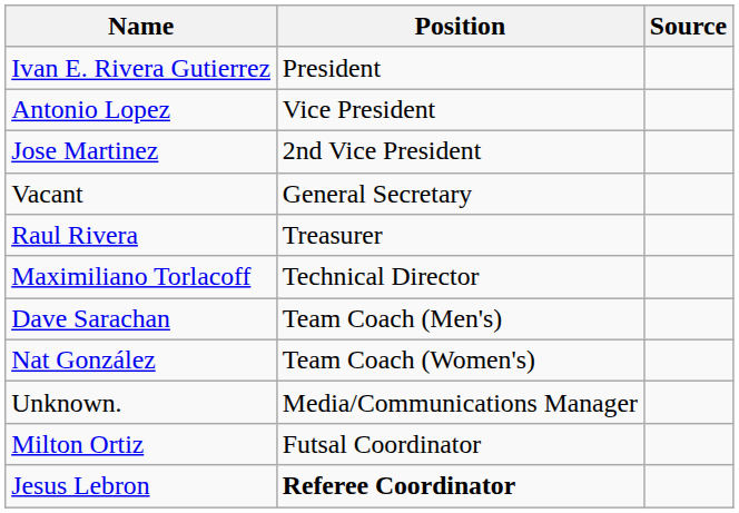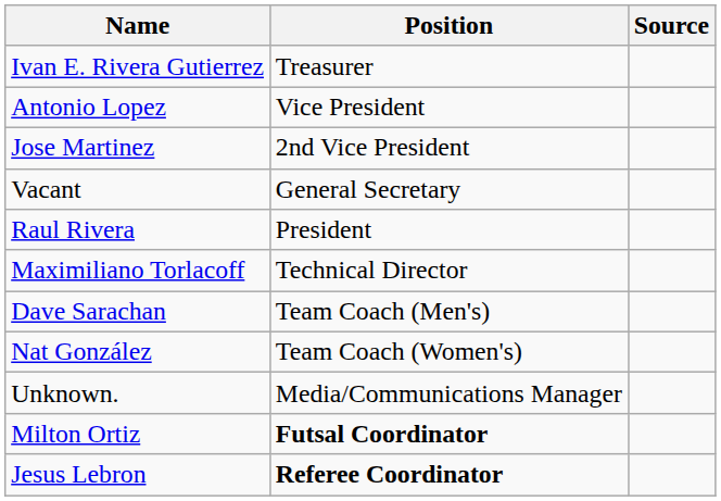 <table class="wikitable">
 <tr>
 <th>Name</th>
 <th>Position</th>
 <th>Source</th>
 </tr>
 <tr>
 <td> <a href='#'>Ivan E. Rivera Gutierrez</a></td>
-<td>President</td>
+<td>Treasurer</td>
 <td></td>
 </tr>
 <tr>
 <td> <a href='#'>Antonio Lopez</a></td>
 <td>Vice President</td>
 <td></td>
 </tr>
 <tr>
 <td> <a href='#'>Jose Martinez</a></td>
 <td>2nd Vice President</td>
 <td></td>
 </tr>
 <tr>
 <td>Vacant</td>
 <td>General Secretary</td>
 <td></td>
 </tr>
 <tr>
 <td> <a href='#'>Raul Rivera</a></td>
-<td>Treasurer</td>
+<td>President</td>
 <td></td>
 </tr>
 <tr>
 <td> <a href='#'>Maximiliano Torlacoff</a></td>
 <td>Technical Director</td>
 <td></td>
 </tr>
 <tr>
 <td> <a href='#'>Dave Sarachan</a></td>
 <td>Team Coach (Men's)</td>
 <td></td>
 </tr>
 <tr>
 <td> <a href='#'>Nat González</a></td>
 <td>Team Coach (Women's)</td>
 <td></td>
 </tr>
 <tr>
 <td>Unknown.</td>
 <td>Media/Communications Manager</td>
 <td></td>
 </tr>
 <tr>
 <td> <a href='#'>Milton Ortiz</a></td>
-<td>Futsal Coordinator</td>
+<td><strong>Futsal Coordinator</strong></td>
 <td></td>
 </tr>
 <tr>
 <td> <a href='#'>Jesus Lebron</a></td>
 <td><strong>Referee Coordinator</strong></td>
 <td></td>
 </tr>
 </table>
